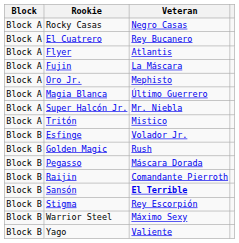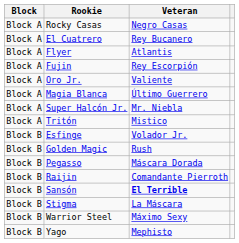 <table class="wikitable">
 <tr>
 <th>Block</th>
 <th>Rookie</th>
 <th>Veteran</th>
 <th></th>
 </tr>
 <tr>
 <td>Block A</td>
 <td>Rocky Casas</td>
 <td><a href='#'>Negro Casas</a></td>
 <td></td>
 </tr>
 <tr>
 <td>Block A</td>
 <td><a href='#'>El Cuatrero</a></td>
 <td><a href='#'>Rey Bucanero</a></td>
 <td></td>
 </tr>
 <tr>
 <td>Block A</td>
 <td><a href='#'>Flyer</a></td>
 <td><a href='#'>Atlantis</a></td>
 <td></td>
 </tr>
 <tr>
 <td>Block A</td>
 <td><a href='#'>Fujin</a></td>
-<td><a href='#'>La Máscara</a></td>
+<td><a href='#'>Rey Escorpión</a></td>
 <td></td>
 </tr>
 <tr>
 <td>Block A</td>
 <td><a href='#'>Oro Jr.</a></td>
-<td><a href='#'>Mephisto</a></td>
+<td><a href='#'>Valiente</a></td>
 <td></td>
 </tr>
 <tr>
 <td>Block A</td>
 <td><a href='#'>Magia Blanca</a></td>
 <td><a href='#'>Último Guerrero</a></td>
 <td></td>
 </tr>
 <tr>
 <td>Block A</td>
 <td><a href='#'>Super Halcón Jr.</a></td>
 <td><a href='#'>Mr. Niebla</a></td>
 <td></td>
 </tr>
 <tr>
 <td>Block A</td>
 <td><a href='#'>Tritón</a></td>
 <td><a href='#'>Mistico</a></td>
 <td></td>
 </tr>
 <tr>
 <td>Block B</td>
 <td><a href='#'>Esfinge</a></td>
 <td><a href='#'>Volador Jr.</a></td>
 <td></td>
 </tr>
 <tr>
 <td>Block B</td>
 <td><a href='#'>Golden Magic</a></td>
 <td><a href='#'>Rush</a></td>
 <td></td>
 </tr>
 <tr>
 <td>Block B</td>
 <td><a href='#'>Pegasso</a></td>
 <td><a href='#'>Máscara Dorada</a></td>
 <td></td>
 </tr>
 <tr>
 <td>Block B</td>
 <td><a href='#'>Raijin</a></td>
 <td><a href='#'>Comandante Pierroth</a></td>
 <td></td>
 </tr>
 <tr>
 <td>Block B</td>
 <td><a href='#'>Sansón</a></td>
 <td><strong><a href='#'>El Terrible</a></strong></td>
 <td></td>
 </tr>
 <tr>
 <td>Block B</td>
 <td><a href='#'>Stigma</a></td>
-<td><a href='#'>Rey Escorpión</a></td>
+<td><a href='#'>La Máscara</a></td>
 <td></td>
 </tr>
 <tr>
 <td>Block B</td>
 <td>Warrior Steel</td>
 <td><a href='#'>Máximo Sexy</a></td>
 <td></td>
 </tr>
 <tr>
 <td>Block B</td>
 <td>Yago</td>
-<td><a href='#'>Valiente</a></td>
+<td><a href='#'>Mephisto</a></td>
 <td></td>
 </tr>
 </table>
